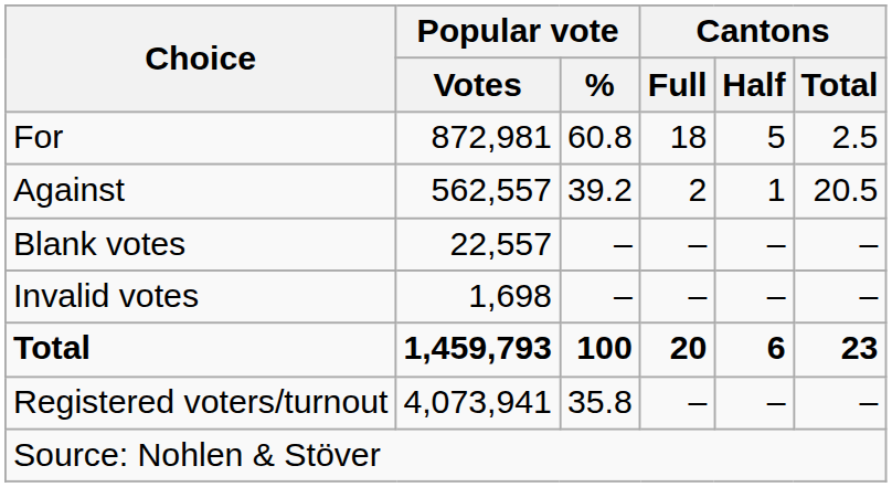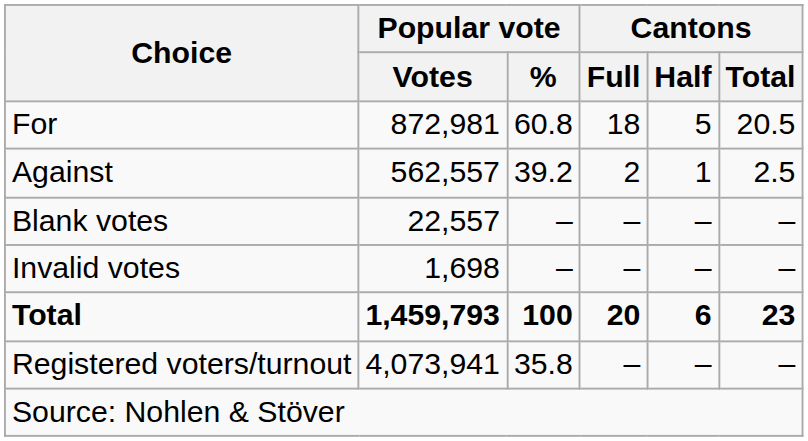 <table class=wikitable style=text-align:right>
 <tr>
 <th rowspan=2>Choice</th>
 <th colspan=2>Popular vote</th>
 <th colspan=3>Cantons</th>
 </tr>
 <tr>
 <th>Votes</th>
 <th>%</th>
 <th>Full</th>
 <th>Half</th>
 <th>Total</th>
 </tr>
 <tr>
 <td align=left>For</td>
 <td>872,981</td>
 <td>60.8</td>
 <td>18</td>
 <td>5</td>
-<td>2.5</td>
+<td>20.5</td>
 </tr>
 <tr>
 <td align=left>Against</td>
 <td>562,557</td>
 <td>39.2</td>
 <td>2</td>
 <td>1</td>
-<td>20.5</td>
+<td>2.5</td>
 </tr>
 <tr>
 <td align=left>Blank votes</td>
 <td>22,557</td>
 <td>–</td>
 <td>–</td>
 <td>–</td>
 <td>–</td>
 </tr>
 <tr>
 <td align=left>Invalid votes</td>
 <td>1,698</td>
 <td>–</td>
 <td>–</td>
 <td>–</td>
 <td>–</td>
 </tr>
 <tr>
 <td align=left><strong>Total</strong></td>
 <td><strong>1,459,793</strong></td>
 <td><strong>100</strong></td>
 <td><strong>20</strong></td>
 <td><strong>6</strong></td>
 <td><strong>23</strong></td>
 </tr>
 <tr>
 <td align=left>Registered voters/turnout</td>
 <td>4,073,941</td>
 <td>35.8</td>
 <td>–</td>
 <td>–</td>
 <td>–</td>
 </tr>
 <tr>
 <td align=left colspan=11>Source: Nohlen & Stöver</td>
 </tr>
 </table>
